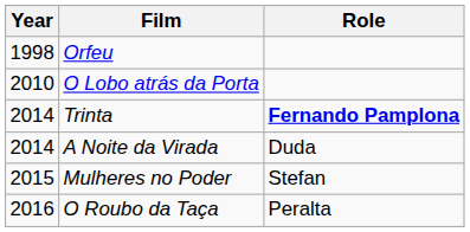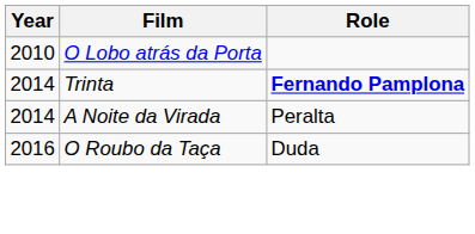 <table class="wikitable">
 <tr>
 <th>Year</th>
 <th>Film</th>
 <th>Role</th>
-</tr>
-<tr>
-<td>1998</td>
-<td><em><a href='#'>Orfeu</a></em></td>
-<td></td>
 </tr>
 <tr>
 <td>2010</td>
 <td><em><a href='#'>O Lobo atrás da Porta</a></em></td>
 <td></td>
 </tr>
 <tr>
 <td>2014</td>
 <td><em>Trinta</em></td>
 <td><strong><a href='#'>Fernando Pamplona</a></strong></td>
 </tr>
 <tr>
 <td>2014</td>
 <td><em>A Noite da Virada</em></td>
-<td>Duda</td>
-</tr>
-<tr>
-<td>2015</td>
-<td><em>Mulheres no Poder</em></td>
-<td>Stefan</td>
+<td>Peralta</td>
 </tr>
 <tr>
 <td>2016</td>
 <td><em>O Roubo da Taça</em></td>
-<td>Peralta</td>
+<td>Duda</td>
 </tr>
 </table>
